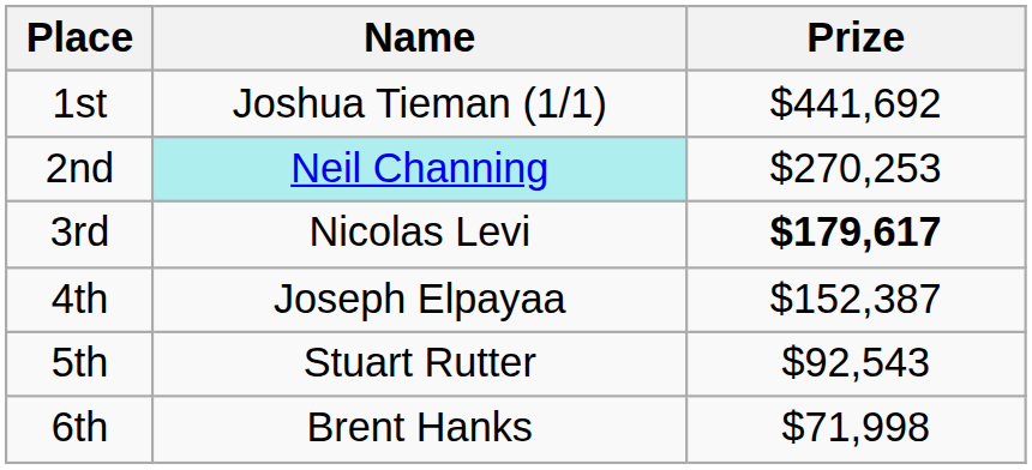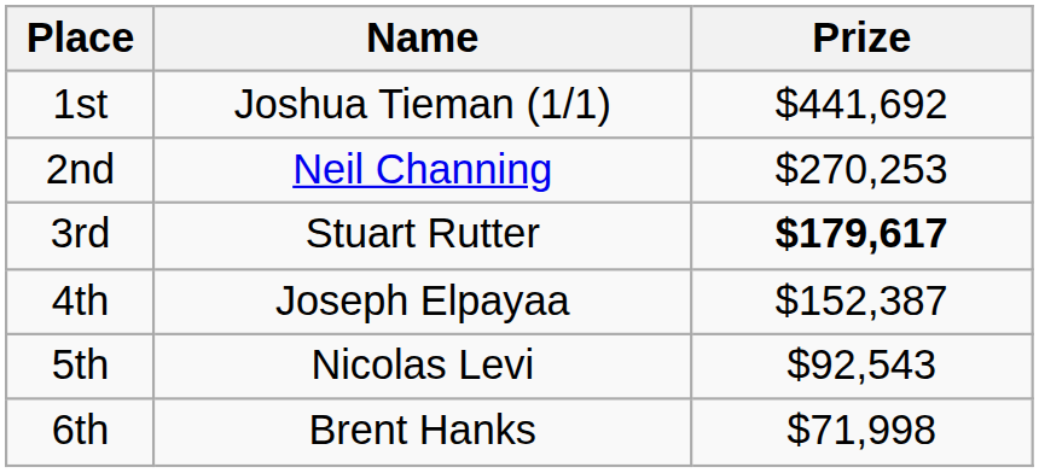 <table class="wikitable">
 <tr>
 <th width="50">Place</th>
 <th width="200">Name</th>
 <th width="125">Prize</th>
 </tr>
 <tr>
 <td align = "center">1st</td>
 <td align = "center">Joshua Tieman (1/1)</td>
 <td align = "center">$441,692</td>
 </tr>
 <tr>
 <td align = "center">2nd</td>
-<td align = "center" style="background: paleturquoise;"><a href='#'>Neil Channing</a></td>
+<td align = "center"><a href='#'>Neil Channing</a></td>
 <td align = "center">$270,253</td>
 </tr>
 <tr>
 <td align = "center">3rd</td>
-<td align = "center">Nicolas Levi</td>
+<td align = "center">Stuart Rutter</td>
 <td align = "center"><strong>$179,617</strong></td>
 </tr>
 <tr>
 <td align = "center">4th</td>
 <td align = "center">Joseph Elpayaa</td>
 <td align = "center">$152,387</td>
 </tr>
 <tr>
 <td align = "center">5th</td>
-<td align = "center">Stuart Rutter</td>
+<td align = "center">Nicolas Levi</td>
 <td align = "center">$92,543</td>
 </tr>
 <tr>
 <td align = "center">6th</td>
 <td align = "center">Brent Hanks</td>
 <td align = "center">$71,998</td>
 </tr>
 </table>
